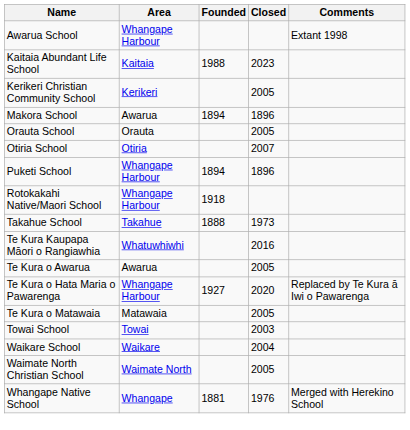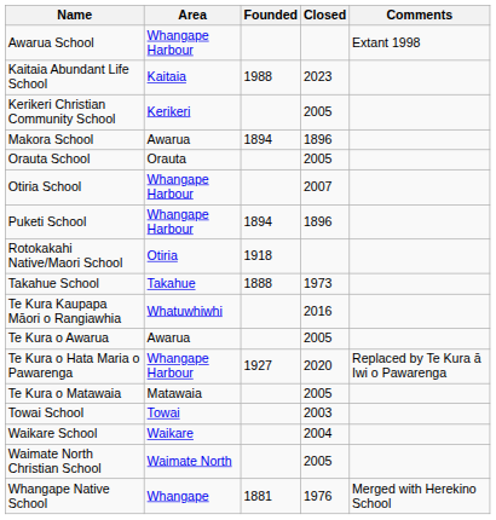 <table class="wikitable sortable">
 <tr>
 <th>Name</th>
 <th>Area</th>
 <th>Founded</th>
 <th>Closed</th>
 <th>Comments</th>
 </tr>
 <tr>
 <td>Awarua School</td>
 <td><a href='#'>Whangape Harbour</a></td>
 <td></td>
 <td></td>
 <td>Extant 1998</td>
 </tr>
 <tr>
 <td>Kaitaia Abundant Life School</td>
 <td><a href='#'>Kaitaia</a></td>
 <td>1988</td>
 <td>2023</td>
 <td></td>
 </tr>
 <tr>
 <td>Kerikeri Christian Community School</td>
 <td><a href='#'>Kerikeri</a></td>
 <td></td>
 <td>2005</td>
 <td></td>
 </tr>
 <tr>
 <td>Makora School</td>
 <td>Awarua</td>
 <td>1894</td>
 <td>1896</td>
 <td></td>
 </tr>
 <tr>
 <td>Orauta School</td>
 <td>Orauta</td>
 <td></td>
 <td>2005</td>
 <td></td>
 </tr>
 <tr>
 <td>Otiria School</td>
-<td><a href='#'>Otiria</a></td>
+<td><a href='#'>Whangape Harbour</a></td>
 <td></td>
 <td>2007</td>
 <td></td>
 </tr>
 <tr>
 <td>Puketi School</td>
 <td><a href='#'>Whangape Harbour</a></td>
 <td>1894</td>
 <td>1896</td>
 <td></td>
 </tr>
 <tr>
 <td>Rotokakahi Native/Maori School</td>
-<td><a href='#'>Whangape Harbour</a></td>
+<td><a href='#'>Otiria</a></td>
 <td>1918</td>
 <td></td>
 <td></td>
 </tr>
 <tr>
 <td>Takahue School</td>
 <td><a href='#'>Takahue</a></td>
 <td>1888</td>
 <td>1973</td>
 <td></td>
 </tr>
 <tr>
 <td>Te Kura Kaupapa Māori o Rangiawhia</td>
 <td><a href='#'>Whatuwhiwhi</a></td>
 <td></td>
 <td>2016</td>
 <td></td>
 </tr>
 <tr>
 <td>Te Kura o Awarua</td>
 <td>Awarua</td>
 <td></td>
 <td>2005</td>
 <td></td>
 </tr>
 <tr>
 <td>Te Kura o Hata Maria o Pawarenga</td>
 <td><a href='#'>Whangape Harbour</a></td>
 <td>1927</td>
 <td>2020</td>
 <td>Replaced by Te Kura ā Iwi o Pawarenga</td>
 </tr>
 <tr>
 <td>Te Kura o Matawaia</td>
 <td>Matawaia</td>
 <td></td>
 <td>2005</td>
 <td></td>
 </tr>
 <tr>
 <td>Towai School</td>
 <td><a href='#'>Towai</a></td>
 <td></td>
 <td>2003</td>
 <td></td>
 </tr>
 <tr>
 <td>Waikare School</td>
 <td><a href='#'>Waikare</a></td>
 <td></td>
 <td>2004</td>
 <td></td>
 </tr>
 <tr>
 <td>Waimate North Christian School</td>
 <td><a href='#'>Waimate North</a></td>
 <td></td>
 <td>2005</td>
 <td></td>
 </tr>
 <tr>
 <td>Whangape Native School</td>
 <td><a href='#'>Whangape</a></td>
 <td>1881</td>
 <td>1976</td>
 <td>Merged with Herekino School</td>
 </tr>
 </table>
